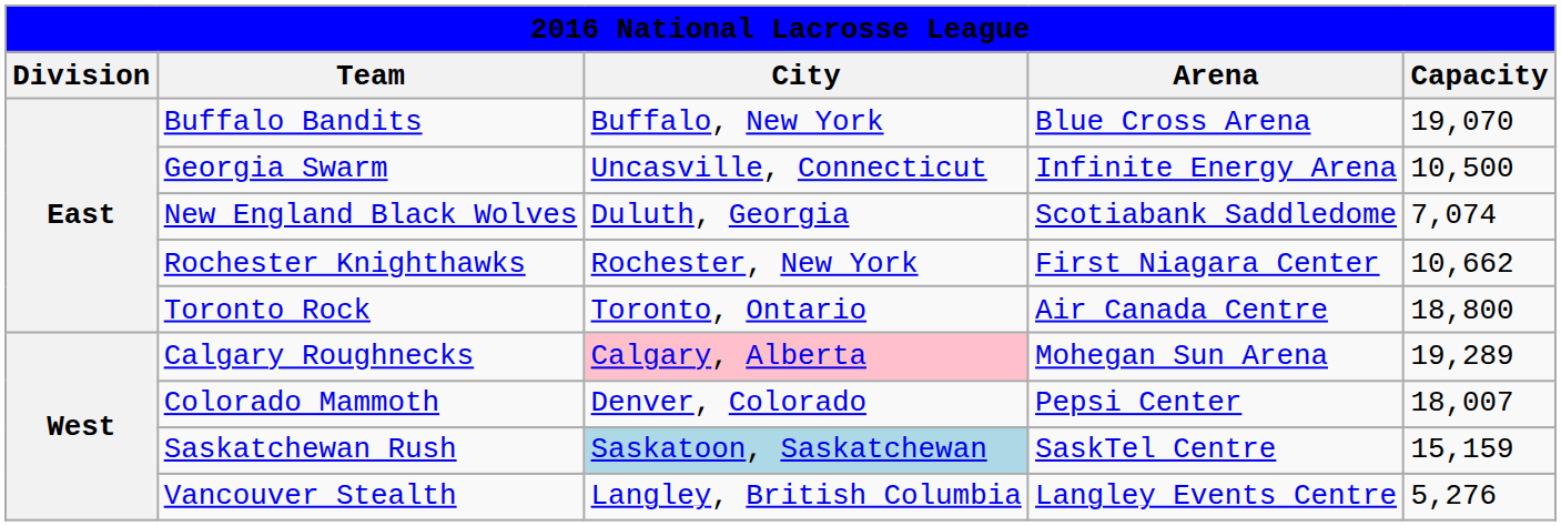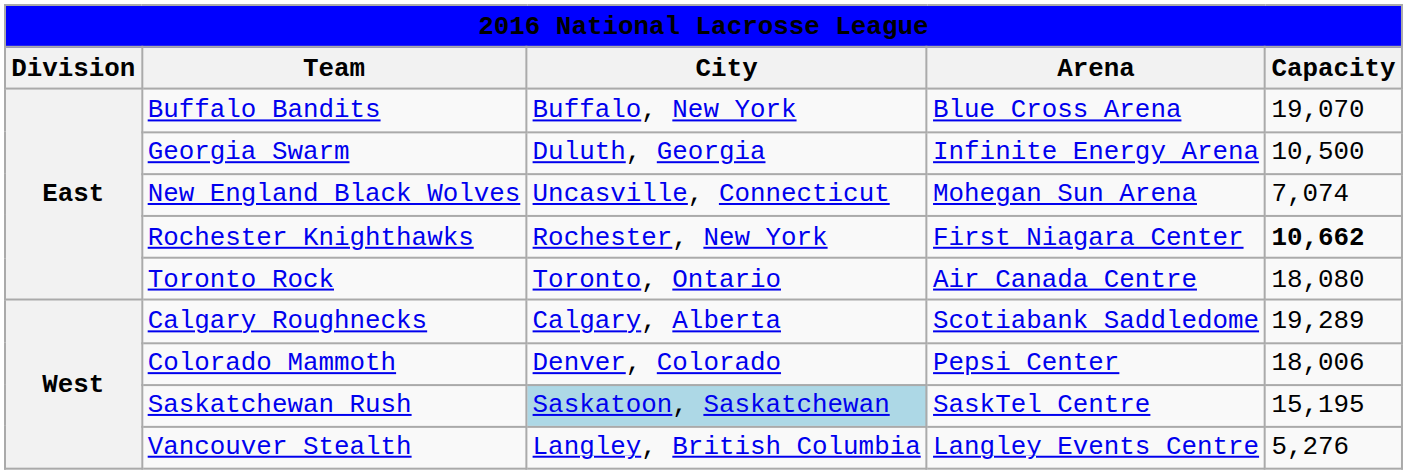 <table class="wikitable" style="width:auto">
 <tr>
 <td bgcolor="#0000FF" align="center" colspan="6"><strong><span>2016 National Lacrosse League</span></strong></td>
 </tr>
 <tr>
 <th>Division</th>
 <th>Team</th>
 <th>City</th>
 <th>Arena</th>
 <th>Capacity</th>
 </tr>
 <tr>
 <th rowspan="5">East</th>
 <td><a href='#'>Buffalo Bandits</a></td>
 <td><a href='#'>Buffalo</a>, <a href='#'>New York</a></td>
 <td><a href='#'>Blue Cross Arena</a></td>
 <td>19,070</td>
 </tr>
 <tr>
 <td><a href='#'>Georgia Swarm</a></td>
-<td><a href='#'>Uncasville</a>, <a href='#'>Connecticut</a></td>
+<td><a href='#'>Duluth</a>, <a href='#'>Georgia</a></td>
 <td><a href='#'>Infinite Energy Arena</a></td>
 <td>10,500</td>
 </tr>
 <tr>
 <td><a href='#'>New England Black Wolves</a></td>
-<td><a href='#'>Duluth</a>, <a href='#'>Georgia</a></td>
-<td><a href='#'>Scotiabank Saddledome</a></td>
+<td><a href='#'>Uncasville</a>, <a href='#'>Connecticut</a></td>
+<td><a href='#'>Mohegan Sun Arena</a></td>
 <td>7,074</td>
 </tr>
 <tr>
 <td><a href='#'>Rochester Knighthawks</a></td>
 <td><a href='#'>Rochester</a>, <a href='#'>New York</a></td>
 <td><a href='#'>First Niagara Center</a></td>
-<td>10,662</td>
+<td><strong>10,662</strong></td>
 </tr>
 <tr>
 <td><a href='#'>Toronto Rock</a></td>
 <td><a href='#'>Toronto</a>, <a href='#'>Ontario</a></td>
 <td><a href='#'>Air Canada Centre</a></td>
-<td>18,800</td>
+<td>18,080</td>
 </tr>
 <tr>
 <th rowspan="4">West</th>
 <td><a href='#'>Calgary Roughnecks</a></td>
-<td style="background: pink;"><a href='#'>Calgary</a>, <a href='#'>Alberta</a></td>
-<td><a href='#'>Mohegan Sun Arena</a></td>
+<td><a href='#'>Calgary</a>, <a href='#'>Alberta</a></td>
+<td><a href='#'>Scotiabank Saddledome</a></td>
 <td>19,289</td>
 </tr>
 <tr>
 <td><a href='#'>Colorado Mammoth</a></td>
 <td><a href='#'>Denver</a>, <a href='#'>Colorado</a></td>
 <td><a href='#'>Pepsi Center</a></td>
-<td>18,007</td>
+<td>18,006</td>
 </tr>
 <tr>
 <td><a href='#'>Saskatchewan Rush</a></td>
 <td style="background: lightblue;"><a href='#'>Saskatoon</a>, <a href='#'>Saskatchewan</a></td>
 <td><a href='#'>SaskTel Centre</a></td>
-<td>15,159</td>
+<td>15,195</td>
 </tr>
 <tr>
 <td><a href='#'>Vancouver Stealth</a></td>
 <td><a href='#'>Langley</a>, <a href='#'>British Columbia</a></td>
 <td><a href='#'>Langley Events Centre</a></td>
 <td>5,276</td>
 </tr>
 </table>
